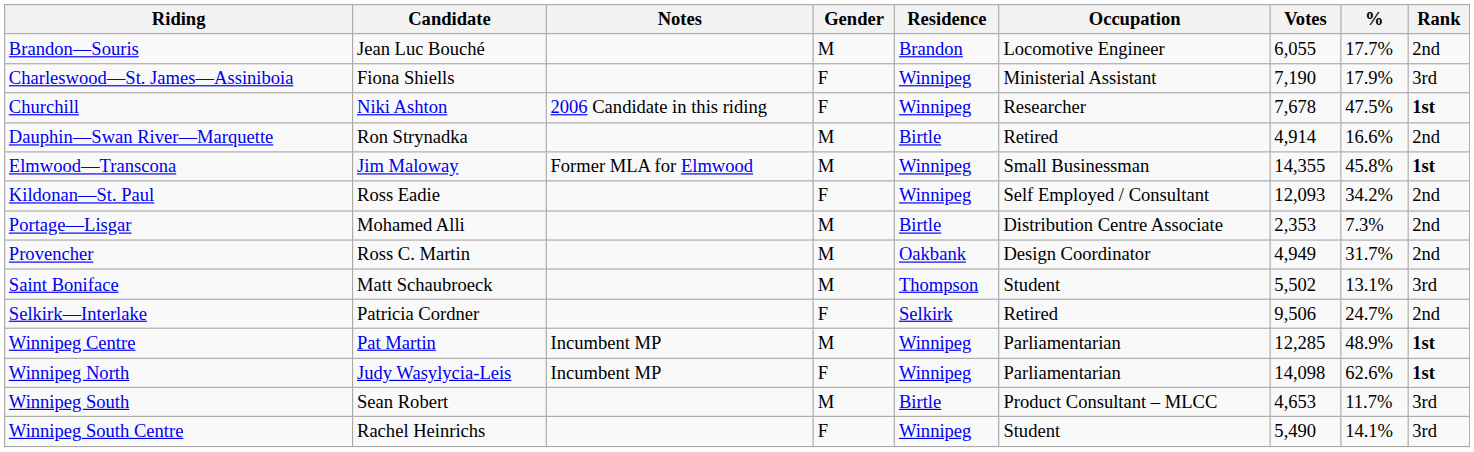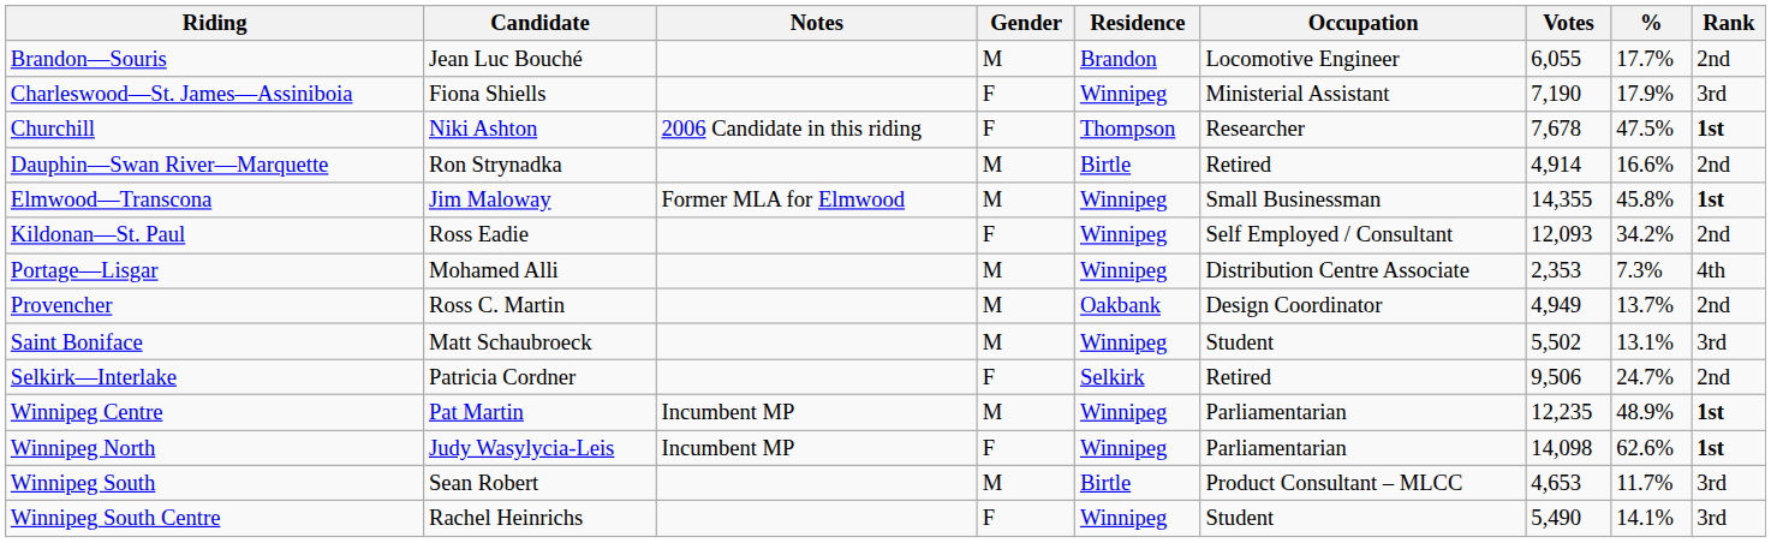 <table class="wikitable sortable" width="100%">
 <tr>
 <th>Riding</th>
 <th>Candidate</th>
 <th>Notes</th>
 <th>Gender</th>
 <th>Residence</th>
 <th>Occupation</th>
 <th>Votes</th>
 <th>%</th>
 <th>Rank</th>
 </tr>
 <tr>
 <td><a href='#'>Brandon—Souris</a></td>
 <td>Jean Luc Bouché</td>
 <td></td>
 <td>M</td>
 <td><a href='#'>Brandon</a></td>
 <td>Locomotive Engineer</td>
 <td>6,055</td>
 <td>17.7%</td>
 <td>2nd</td>
 </tr>
 <tr>
 <td><a href='#'>Charleswood—St. James—Assiniboia</a></td>
 <td>Fiona Shiells</td>
 <td></td>
 <td>F</td>
 <td><a href='#'>Winnipeg</a></td>
 <td>Ministerial Assistant</td>
 <td>7,190</td>
 <td>17.9%</td>
 <td>3rd</td>
 </tr>
 <tr>
 <td><a href='#'>Churchill</a></td>
 <td><a href='#'>Niki Ashton</a></td>
 <td><a href='#'>2006</a> Candidate in this riding</td>
 <td>F</td>
-<td><a href='#'>Winnipeg</a></td>
+<td><a href='#'>Thompson</a></td>
 <td>Researcher</td>
 <td>7,678</td>
 <td>47.5%</td>
 <td><strong>1st</strong></td>
 </tr>
 <tr>
 <td><a href='#'>Dauphin—Swan River—Marquette</a></td>
 <td>Ron Strynadka</td>
 <td></td>
 <td>M</td>
 <td><a href='#'>Birtle</a></td>
 <td>Retired</td>
 <td>4,914</td>
 <td>16.6%</td>
 <td>2nd</td>
 </tr>
 <tr>
 <td><a href='#'>Elmwood—Transcona</a></td>
 <td><a href='#'>Jim Maloway</a></td>
 <td>Former MLA for <a href='#'>Elmwood</a></td>
 <td>M</td>
 <td><a href='#'>Winnipeg</a></td>
 <td>Small Businessman</td>
 <td>14,355</td>
 <td>45.8%</td>
 <td><strong>1st</strong></td>
 </tr>
 <tr>
 <td><a href='#'>Kildonan—St. Paul</a></td>
 <td>Ross Eadie</td>
 <td></td>
 <td>F</td>
 <td><a href='#'>Winnipeg</a></td>
 <td>Self Employed / Consultant</td>
 <td>12,093</td>
 <td>34.2%</td>
 <td>2nd</td>
 </tr>
 <tr>
 <td><a href='#'>Portage—Lisgar</a></td>
 <td>Mohamed Alli</td>
 <td></td>
 <td>M</td>
-<td><a href='#'>Birtle</a></td>
+<td><a href='#'>Winnipeg</a></td>
 <td>Distribution Centre Associate</td>
 <td>2,353</td>
 <td>7.3%</td>
-<td>2nd</td>
+<td>4th</td>
 </tr>
 <tr>
 <td><a href='#'>Provencher</a></td>
 <td>Ross C. Martin</td>
 <td></td>
 <td>M</td>
 <td><a href='#'>Oakbank</a></td>
 <td>Design Coordinator</td>
 <td>4,949</td>
-<td>31.7%</td>
+<td>13.7%</td>
 <td>2nd</td>
 </tr>
 <tr>
 <td><a href='#'>Saint Boniface</a></td>
 <td>Matt Schaubroeck</td>
 <td></td>
 <td>M</td>
-<td><a href='#'>Thompson</a></td>
+<td><a href='#'>Winnipeg</a></td>
 <td>Student</td>
 <td>5,502</td>
 <td>13.1%</td>
 <td>3rd</td>
 </tr>
 <tr>
 <td><a href='#'>Selkirk—Interlake</a></td>
 <td>Patricia Cordner</td>
 <td></td>
 <td>F</td>
 <td><a href='#'>Selkirk</a></td>
 <td>Retired</td>
 <td>9,506</td>
 <td>24.7%</td>
 <td>2nd</td>
 </tr>
 <tr>
 <td><a href='#'>Winnipeg Centre</a></td>
 <td><a href='#'>Pat Martin</a></td>
 <td>Incumbent MP</td>
 <td>M</td>
 <td><a href='#'>Winnipeg</a></td>
 <td>Parliamentarian</td>
-<td>12,285</td>
+<td>12,235</td>
 <td>48.9%</td>
 <td><strong>1st</strong></td>
 </tr>
 <tr>
 <td><a href='#'>Winnipeg North</a></td>
 <td><a href='#'>Judy Wasylycia-Leis</a></td>
 <td>Incumbent MP</td>
 <td>F</td>
 <td><a href='#'>Winnipeg</a></td>
 <td>Parliamentarian</td>
 <td>14,098</td>
 <td>62.6%</td>
 <td><strong>1st</strong></td>
 </tr>
 <tr>
 <td><a href='#'>Winnipeg South</a></td>
 <td>Sean Robert</td>
 <td></td>
 <td>M</td>
 <td><a href='#'>Birtle</a></td>
 <td>Product Consultant – MLCC</td>
 <td>4,653</td>
 <td>11.7%</td>
 <td>3rd</td>
 </tr>
 <tr>
 <td><a href='#'>Winnipeg South Centre</a></td>
 <td>Rachel Heinrichs</td>
 <td></td>
 <td>F</td>
 <td><a href='#'>Winnipeg</a></td>
 <td>Student</td>
 <td>5,490</td>
 <td>14.1%</td>
 <td>3rd</td>
 </tr>
 </table>
